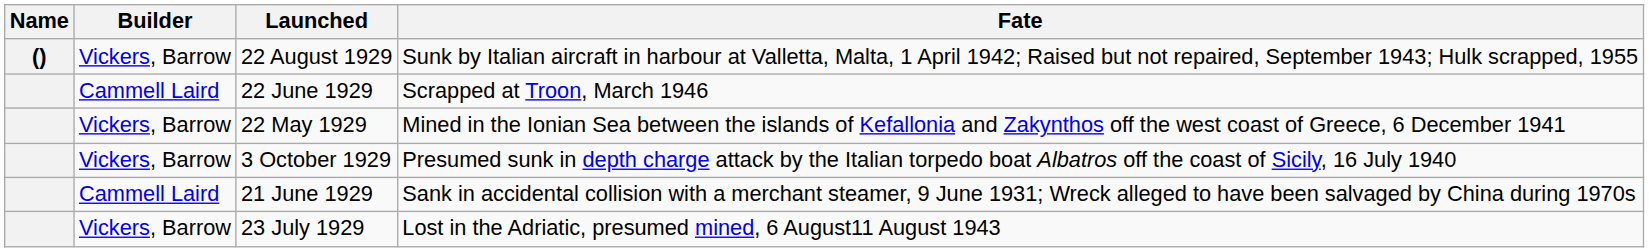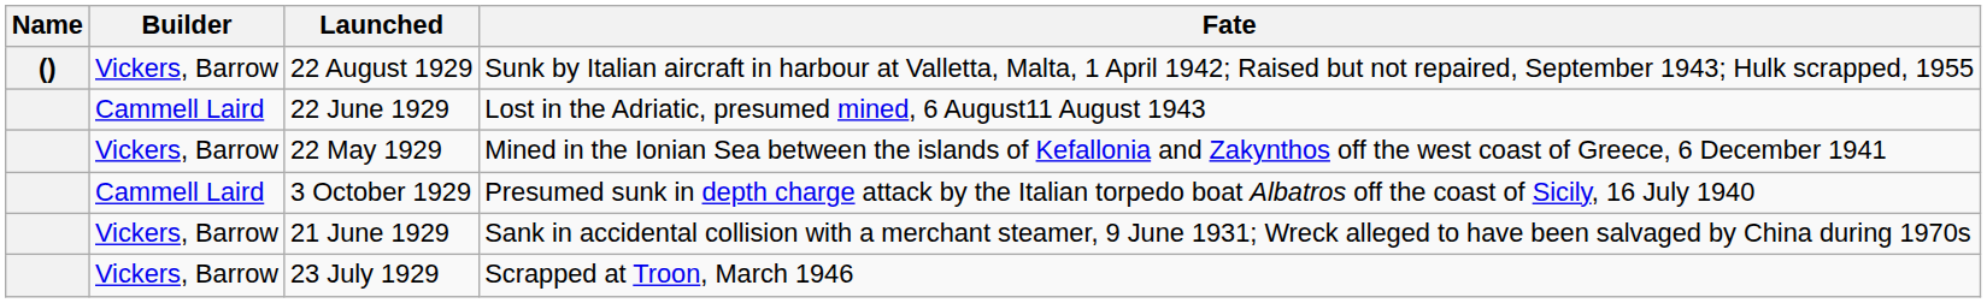 <table class="wikitable plainrowheaders">
 <tr>
 <th scope="col">Name</th>
 <th scope="col">Builder</th>
 <th scope="col">Launched</th>
 <th scope="col">Fate</th>
 </tr>
 <tr>
 <th scope="row"> ()</th>
 <td><a href='#'>Vickers</a>, Barrow</td>
 <td>22 August 1929</td>
 <td>Sunk by Italian aircraft in harbour at Valletta, Malta, 1 April 1942; Raised but not repaired, September 1943; Hulk scrapped, 1955</td>
 </tr>
 <tr>
 <th scope="row"></th>
 <td><a href='#'>Cammell Laird</a></td>
 <td>22 June 1929</td>
-<td>Scrapped at <a href='#'>Troon</a>, March 1946</td>
+<td>Lost in the Adriatic, presumed <a href='#'>mined</a>, 6 August11 August 1943</td>
 </tr>
 <tr>
 <th scope="row"></th>
 <td><a href='#'>Vickers</a>, Barrow</td>
 <td>22 May 1929</td>
 <td>Mined in the Ionian Sea between the islands of <a href='#'>Kefallonia</a> and <a href='#'>Zakynthos</a> off the west coast of Greece, 6 December 1941</td>
 </tr>
 <tr>
 <th scope="row"></th>
-<td><a href='#'>Vickers</a>, Barrow</td>
+<td><a href='#'>Cammell Laird</a></td>
 <td>3 October 1929</td>
 <td>Presumed sunk in <a href='#'>depth charge</a> attack by the Italian torpedo boat <em>Albatros</em> off the coast of <a href='#'>Sicily</a>, 16 July 1940</td>
 </tr>
 <tr>
 <th scope="row"></th>
-<td><a href='#'>Cammell Laird</a></td>
+<td><a href='#'>Vickers</a>, Barrow</td>
 <td>21 June 1929</td>
 <td>Sank in accidental collision with a merchant steamer, 9 June 1931; Wreck alleged to have been salvaged by China during 1970s</td>
 </tr>
 <tr>
 <th scope="row"></th>
 <td><a href='#'>Vickers</a>, Barrow</td>
 <td>23 July 1929</td>
-<td>Lost in the Adriatic, presumed <a href='#'>mined</a>, 6 August11 August 1943</td>
+<td>Scrapped at <a href='#'>Troon</a>, March 1946</td>
 </tr>
 </table>
